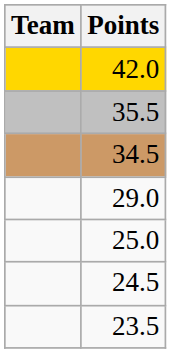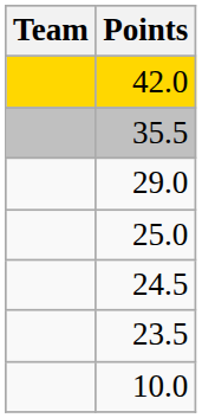 <table class=wikitable>
 <tr>
 <th>Team</th>
 <th>Points</th>
 </tr>
 <tr bgcolor=gold>
 <td></td>
 <td align=right>42.0</td>
 </tr>
 <tr bgcolor=silver>
 <td></td>
 <td align=right>35.5</td>
-</tr>
-<tr bgcolor=CC9966>
-<td></td>
-<td align=right>34.5</td>
 </tr>
 <tr>
 <td></td>
 <td align=right>29.0</td>
 </tr>
 <tr>
 <td></td>
 <td align=right>25.0</td>
 </tr>
 <tr>
 <td></td>
 <td align=right>24.5</td>
 </tr>
 <tr>
 <td></td>
 <td align=right>23.5</td>
 </tr>
+<tr>
+<td></td>
+<td align=right>10.0</td>
+</tr>
 </table>
